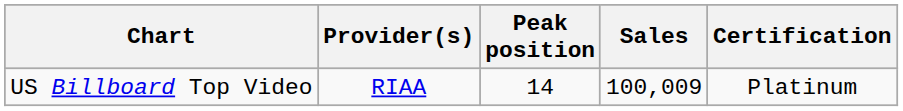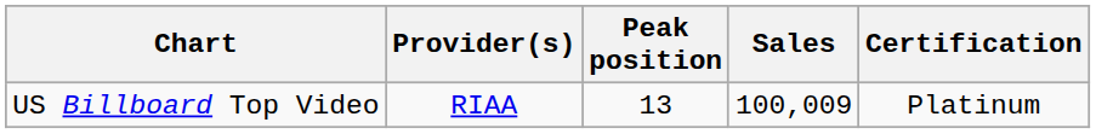 <table class="sortable wikitable">
 <tr>
 <th align="center">Chart</th>
 <th align="center">Provider(s)</th>
 <th align="center">Peak<br>position</th>
 <th align="center">Sales</th>
 <th align="center">Certification</th>
 </tr>
 <tr>
 <td align="left">US <em><a href='#'>Billboard</a></em> Top Video</td>
 <td align="center"><a href='#'>RIAA</a></td>
-<td align="center">14</td>
+<td align="center">13</td>
 <td align="center">100,009</td>
 <td align="center">Platinum</td>
 </tr>
 </table>
